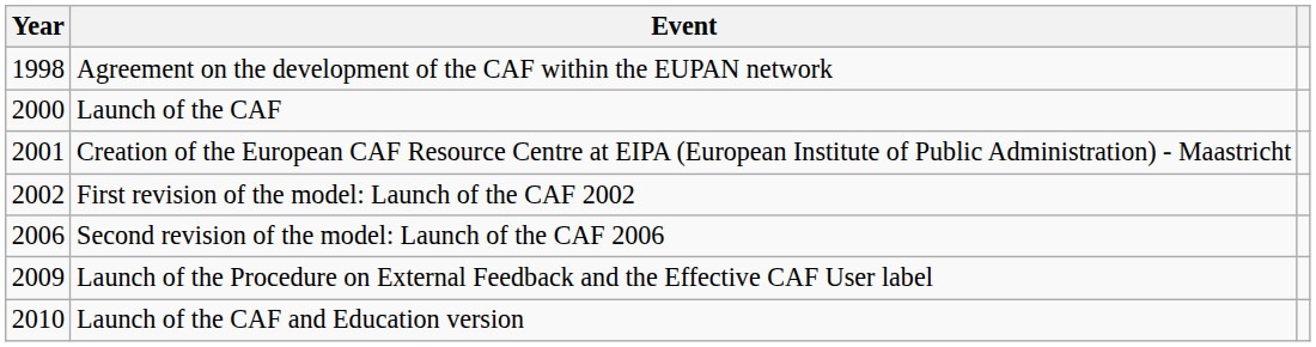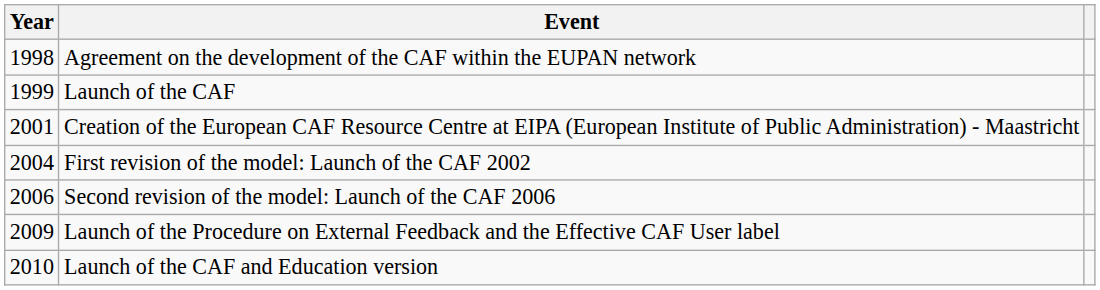 <table class="wikitable">
 <tr>
 <th>Year</th>
 <th>Event</th>
 <th></th>
 </tr>
 <tr>
 <td>1998</td>
 <td>Agreement on the development of the CAF within the EUPAN network</td>
 <td></td>
 </tr>
 <tr>
-<td>2000</td>
+<td>1999</td>
 <td>Launch of the CAF</td>
 <td></td>
 </tr>
 <tr>
 <td>2001</td>
 <td>Creation of the European CAF Resource Centre at EIPA (European Institute of Public Administration) - Maastricht</td>
 <td></td>
 </tr>
 <tr>
-<td>2002</td>
+<td>2004</td>
 <td>First revision of the model: Launch of the CAF 2002</td>
 <td></td>
 </tr>
 <tr>
 <td>2006</td>
 <td>Second revision of the model: Launch of the CAF 2006</td>
 <td></td>
 </tr>
 <tr>
 <td>2009</td>
 <td>Launch of the Procedure on External Feedback and the Effective CAF User label</td>
 <td></td>
 </tr>
 <tr>
 <td>2010</td>
 <td>Launch of the CAF and Education version</td>
 <td></td>
 </tr>
 </table>
